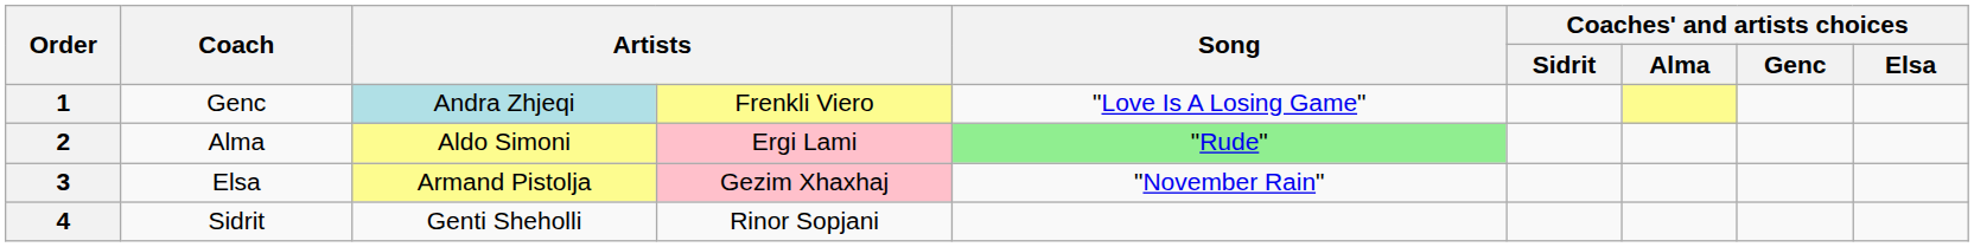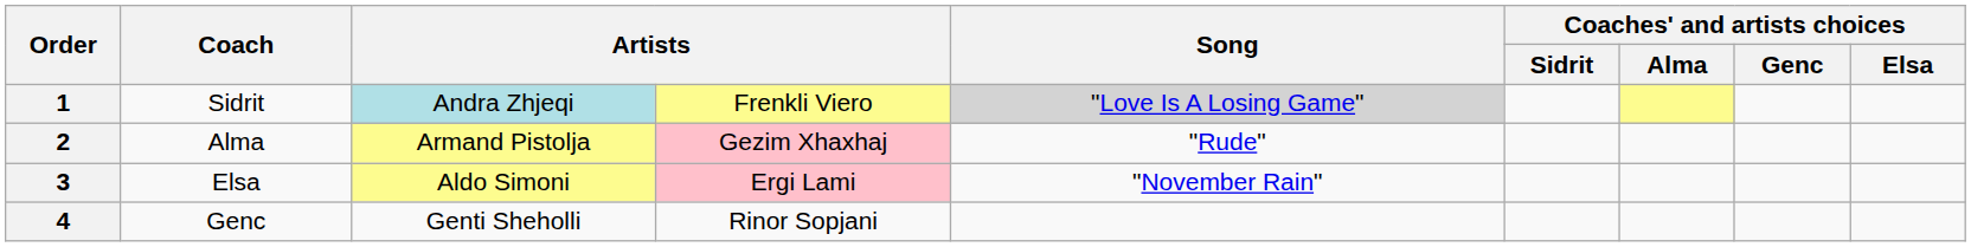 <table class="wikitable" style="text-align:center; width:100%;">
 <tr>
 <th scope="col" style="width:05%;" rowspan="2">Order</th>
 <th scope="col" style="width:10%;" rowspan="2">Coach</th>
 <th scope="col" style="width:26%;" colspan="2" rowspan="2">Artists</th>
 <th scope="col" style="width:24%;" rowspan="2">Song</th>
 <th scope="col" style="width:20%;" colspan="4">Coaches' and artists choices</th>
 </tr>
 <tr>
 <th style="width:05%;">Sidrit</th>
 <th style="width:05%;">Alma</th>
 <th style="width:05%;">Genc</th>
 <th style="width:05%;">Elsa</th>
 </tr>
 <tr>
 <th scope="col">1</th>
-<td>Genc</td>
+<td>Sidrit</td>
 <td style="background:#b0e0e6;text-align:center;">Andra Zhjeqi</td>
 <td style="background:#fdfc8f;text-align:center;">Frenkli Viero</td>
-<td>"<a href='#'>Love Is A Losing Game</a>"</td>
+<td style="background: lightgrey;">"<a href='#'>Love Is A Losing Game</a>"</td>
 <td></td>
 <td style="background:#fdfc8f;"><strong></strong></td>
 <td></td>
 <td></td>
 </tr>
 <tr>
 <th scope="col">2</th>
 <td>Alma</td>
-<td style="background:#fdfc8f;text-align:center;">Aldo Simoni</td>
-<td style="background:pink;text-align:center;">Ergi Lami</td>
-<td style="background: lightgreen;">"<a href='#'>Rude</a>"</td>
+<td style="background:#fdfc8f;text-align:center;">Armand Pistolja</td>
+<td style="background:pink;text-align:center;">Gezim Xhaxhaj</td>
+<td>"<a href='#'>Rude</a>"</td>
 <td></td>
 <td></td>
 <td></td>
 <td></td>
 </tr>
 <tr>
 <th scope="col">3</th>
 <td>Elsa</td>
-<td style="background:#fdfc8f;text-align:center;">Armand Pistolja</td>
-<td style="background:pink;text-align:center;">Gezim Xhaxhaj</td>
+<td style="background:#fdfc8f;text-align:center;">Aldo Simoni</td>
+<td style="background:pink;text-align:center;">Ergi Lami</td>
 <td>"<a href='#'>November Rain</a>"</td>
 <td></td>
 <td></td>
 <td></td>
 <td></td>
 </tr>
 <tr>
 <th scope="col">4</th>
-<td>Sidrit</td>
+<td>Genc</td>
 <td>Genti Sheholli</td>
 <td>Rinor Sopjani</td>
 <td></td>
 <td></td>
 <td></td>
 <td></td>
 <td></td>
 </tr>
 </table>
